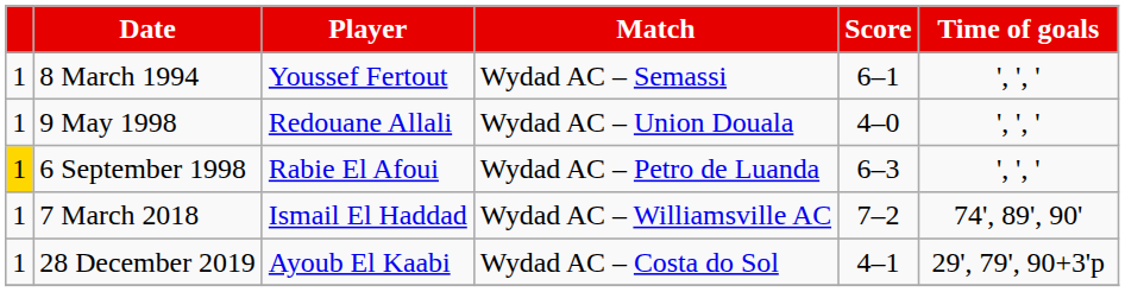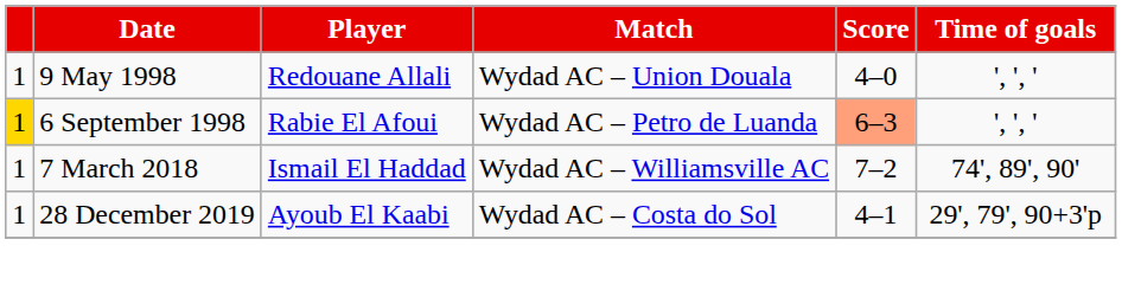 <table class="wikitable" border="0" style="text-align:center;font-size:95%">
 <tr>
 <th style="color:#ffffff; background:#E60000;"></th>
 <th style="color:#ffffff; background:#E60000;">Date</th>
 <th style="color:#ffffff; background:#E60000;">Player</th>
 <th style="color:#ffffff; background:#E60000;">Match</th>
 <th width="35" style="color:#ffffff; background:#E60000;">Score</th>
 <th width="100" style="color:#ffffff; background:#E60000;">Time of goals</th>
-</tr>
-<tr>
-<td align="left">1</td>
-<td align="left">8 March 1994</td>
-<td align="left"> <a href='#'>Youssef Fertout</a></td>
-<td align="left">Wydad AC – <a href='#'>Semassi</a></td>
-<td align="center">6–1</td>
-<td align="center">', ', '</td>
 </tr>
 <tr>
 <td align="left">1</td>
 <td align="left">9 May 1998</td>
 <td align="left"> <a href='#'>Redouane Allali</a></td>
 <td align="left">Wydad AC – <a href='#'>Union Douala</a></td>
 <td align="center">4–0</td>
 <td align="center">', ', '</td>
 </tr>
 <tr>
 <td align="left" style="background: gold;">1</td>
 <td align="left">6 September 1998</td>
 <td align="left"> <a href='#'>Rabie El Afoui</a></td>
 <td align="left">Wydad AC – <a href='#'>Petro de Luanda</a></td>
-<td align="center">6–3</td>
+<td align="center" style="background: lightsalmon;">6–3</td>
 <td align="center">', ', '</td>
 </tr>
 <tr>
 <td align="left">1</td>
 <td align="left">7 March 2018</td>
 <td align="left"> <a href='#'>Ismail El Haddad</a></td>
 <td align="left">Wydad AC – <a href='#'>Williamsville AC</a></td>
 <td align="center">7–2</td>
 <td align="center">74', 89', 90'</td>
 </tr>
 <tr>
 <td align="left">1</td>
 <td align="left">28 December 2019</td>
 <td align="left"> <a href='#'>Ayoub El Kaabi</a></td>
 <td align="left">Wydad AC – <a href='#'>Costa do Sol</a></td>
 <td align="center">4–1</td>
 <td align="center">29', 79', 90+3'p</td>
 </tr>
 <tr>
 </tr>
 </table>
